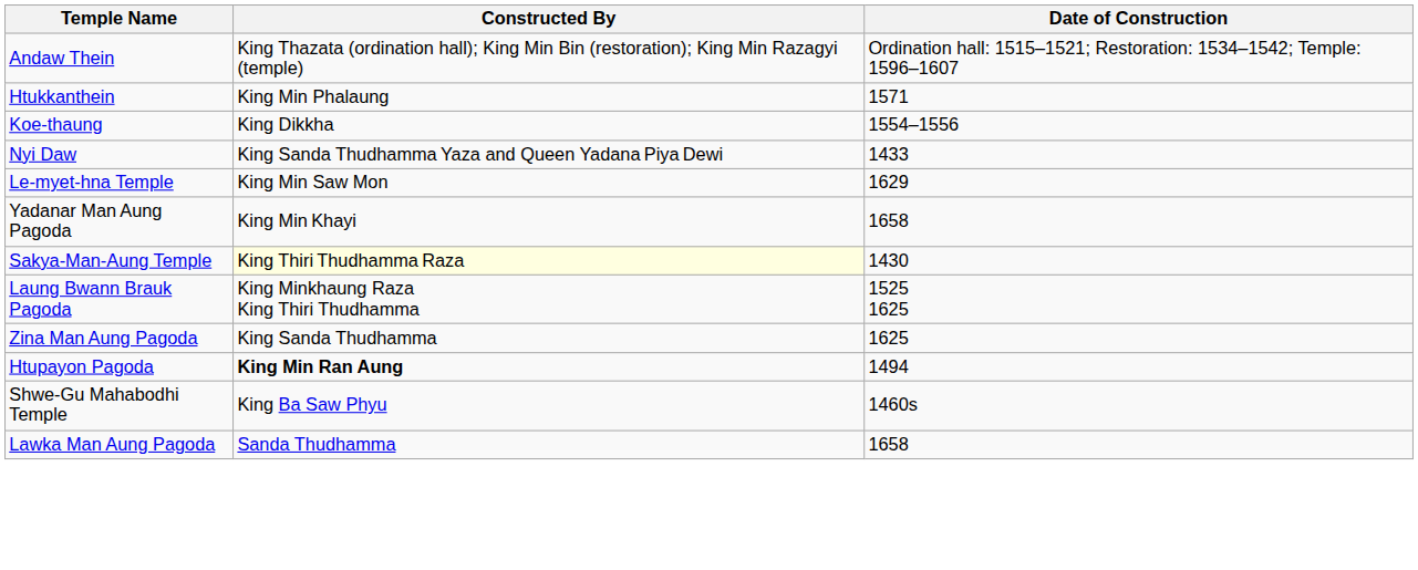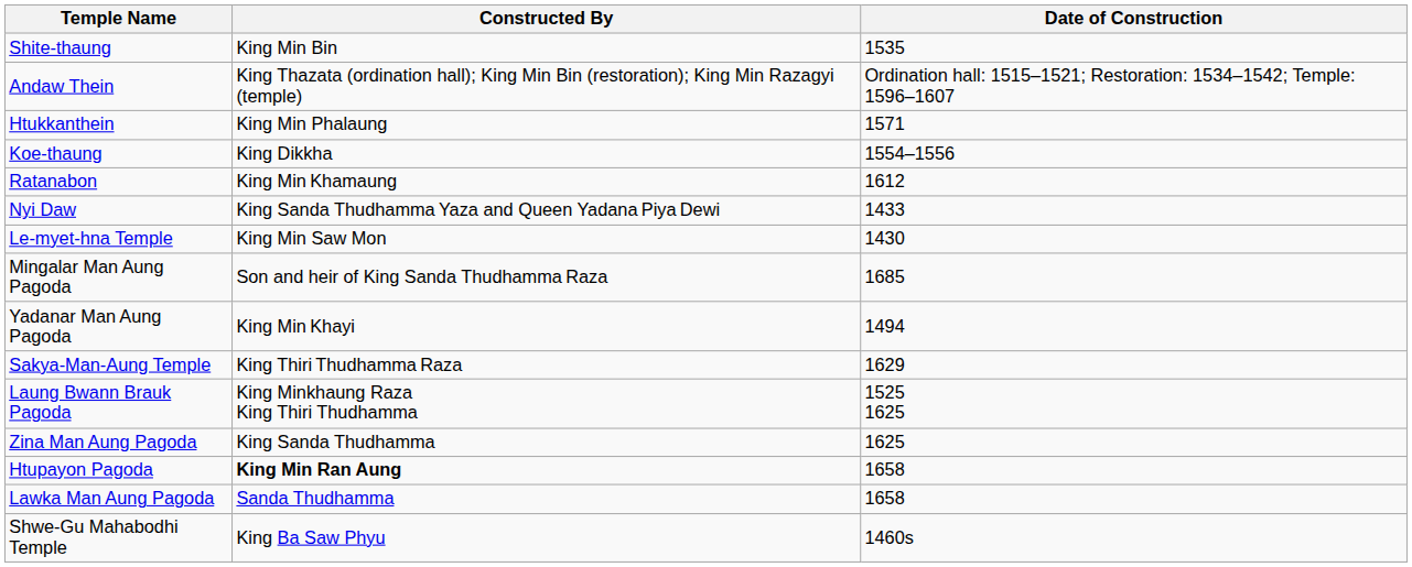 <table class="wikitable">
 <tr>
 <th>Temple Name</th>
 <th>Constructed By</th>
 <th>Date of Construction</th>
+</tr>
+<tr>
+<td><a href='#'>Shite-thaung</a></td>
+<td>King Min Bin</td>
+<td>1535</td>
 </tr>
 <tr>
 <td><a href='#'>Andaw Thein</a></td>
 <td>King Thazata (ordination hall); King Min Bin (restoration); King Min Razagyi (temple)</td>
 <td>Ordination hall: 1515–1521; Restoration: 1534–1542; Temple: 1596–1607</td>
 </tr>
 <tr>
 <td><a href='#'>Htukkanthein</a></td>
 <td>King Min Phalaung</td>
 <td>1571</td>
 </tr>
 <tr>
 <td><a href='#'>Koe-thaung</a></td>
 <td>King Dikkha</td>
 <td>1554–1556</td>
 </tr>
 <tr>
+<td><a href='#'>Ratanabon</a></td>
+<td>King Min Khamaung</td>
+<td>1612</td>
+</tr>
+<tr>
 <td><a href='#'>Nyi Daw</a></td>
 <td>King Sanda Thudhamma Yaza and Queen Yadana Piya Dewi</td>
 <td>1433</td>
 </tr>
 <tr>
 <td><a href='#'>Le-myet-hna Temple</a></td>
 <td>King Min Saw Mon</td>
-<td>1629</td>
+<td>1430 </td>
+</tr>
+<tr>
+<td>Mingalar Man Aung Pagoda</td>
+<td>Son and heir of King Sanda Thudhamma Raza</td>
+<td>1685</td>
 </tr>
 <tr>
 <td>Yadanar Man Aung Pagoda</td>
 <td>King Min Khayi</td>
-<td>1658</td>
+<td>1494</td>
 </tr>
 <tr>
 <td><a href='#'>Sakya-Man-Aung Temple</a></td>
-<td style="background: lightyellow;">King Thiri Thudhamma Raza</td>
-<td>1430 </td>
+<td>King Thiri Thudhamma Raza</td>
+<td>1629</td>
 </tr>
 <tr>
 <td><a href='#'>Laung Bwann Brauk Pagoda</a></td>
 <td>King Minkhaung Raza<br>King Thiri Thudhamma</td>
 <td>1525<br>1625</td>
 </tr>
 <tr>
 <td><a href='#'>Zina Man Aung Pagoda</a></td>
 <td>King Sanda Thudhamma</td>
 <td>1625</td>
 </tr>
 <tr>
 <td><a href='#'>Htupayon Pagoda</a></td>
 <td><strong>King Min Ran Aung</strong></td>
-<td>1494</td>
+<td>1658</td>
+</tr>
+<tr>
+<td><a href='#'>Lawka Man Aung Pagoda</a></td>
+<td><a href='#'>Sanda Thudhamma</a></td>
+<td>1658</td>
 </tr>
 <tr>
 <td>Shwe-Gu Mahabodhi Temple</td>
 <td>King <a href='#'>Ba Saw Phyu</a></td>
 <td>1460s</td>
 </tr>
-<tr>
-<td><a href='#'>Lawka Man Aung Pagoda</a></td>
-<td><a href='#'>Sanda Thudhamma</a></td>
-<td>1658</td>
-</tr>
 </table>
